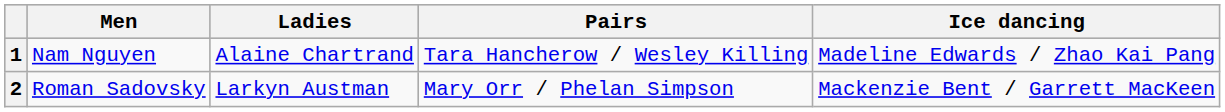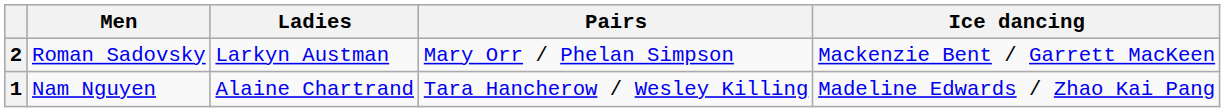 <table class="wikitable">
 <tr>
 <th></th>
 <th>Men</th>
 <th>Ladies</th>
 <th>Pairs</th>
 <th>Ice dancing</th>
 </tr>
 <tr>
+<th>2</th>
+<td><a href='#'>Roman Sadovsky</a></td>
+<td><a href='#'>Larkyn Austman</a></td>
+<td><a href='#'>Mary Orr</a> / <a href='#'>Phelan Simpson</a></td>
+<td><a href='#'>Mackenzie Bent</a> / <a href='#'>Garrett MacKeen</a></td>
+</tr>
+<tr>
 <th>1</th>
 <td><a href='#'>Nam Nguyen</a></td>
 <td><a href='#'>Alaine Chartrand</a></td>
 <td><a href='#'>Tara Hancherow</a> / <a href='#'>Wesley Killing</a></td>
 <td><a href='#'>Madeline Edwards</a> / <a href='#'>Zhao Kai Pang</a></td>
 </tr>
-<tr>
-<th>2</th>
-<td><a href='#'>Roman Sadovsky</a></td>
-<td><a href='#'>Larkyn Austman</a></td>
-<td><a href='#'>Mary Orr</a> / <a href='#'>Phelan Simpson</a></td>
-<td><a href='#'>Mackenzie Bent</a> / <a href='#'>Garrett MacKeen</a></td>
-</tr>
 </table>
